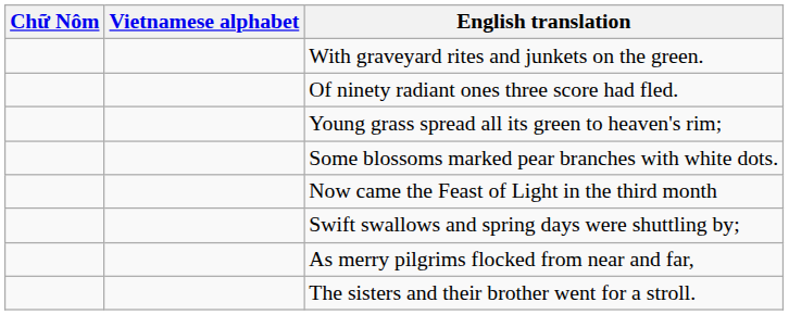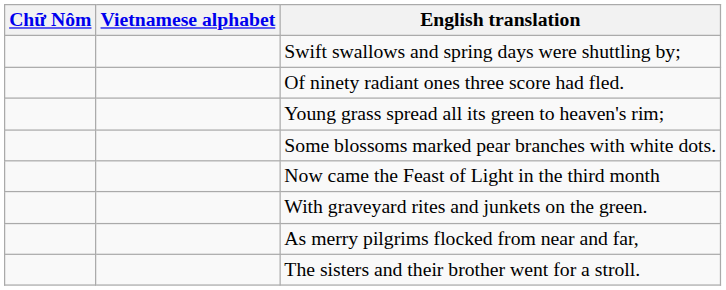 <table class="wikitable">
 <tr>
 <th><a href='#'>Chữ Nôm</a></th>
 <th><a href='#'>Vietnamese alphabet</a></th>
 <th>English translation</th>
 </tr>
 <tr>
 <td></td>
 <td></td>
-<td>With graveyard rites and junkets on the green.</td>
+<td>Swift swallows and spring days were shuttling by;</td>
 </tr>
 <tr>
 <td></td>
 <td></td>
 <td>Of ninety radiant ones three score had fled.</td>
 </tr>
 <tr>
 <td></td>
 <td></td>
 <td>Young grass spread all its green to heaven's rim;</td>
 </tr>
 <tr>
 <td></td>
 <td></td>
 <td>Some blossoms marked pear branches with white dots.</td>
 </tr>
 <tr>
 <td></td>
 <td></td>
 <td>Now came the Feast of Light in the third month</td>
 </tr>
 <tr>
 <td></td>
 <td></td>
-<td>Swift swallows and spring days were shuttling by;</td>
+<td>With graveyard rites and junkets on the green.</td>
 </tr>
 <tr>
 <td></td>
 <td></td>
 <td>As merry pilgrims flocked from near and far,</td>
 </tr>
 <tr>
 <td></td>
 <td></td>
 <td>The sisters and their brother went for a stroll.</td>
 </tr>
 </table>
